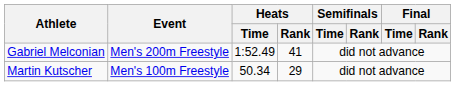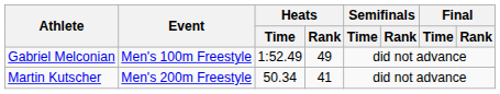 <table class=wikitable style="font-size:90%">
 <tr>
 <th rowspan="2">Athlete</th>
 <th rowspan="2">Event</th>
 <th colspan="2">Heats</th>
 <th colspan="2">Semifinals</th>
 <th colspan="2">Final</th>
 </tr>
 <tr>
 <th>Time</th>
 <th>Rank</th>
 <th>Time</th>
 <th>Rank</th>
 <th>Time</th>
 <th>Rank</th>
 </tr>
 <tr>
 <td rowspan="1"><a href='#'>Gabriel Melconian</a></td>
-<td><a href='#'>Men's 200m Freestyle</a></td>
+<td><a href='#'>Men's 100m Freestyle</a></td>
 <td align=center>1:52.49</td>
-<td align=center>41</td>
+<td align=center>49</td>
 <td align=center colspan=4>did not advance</td>
 </tr>
 <tr>
 <td rowspan="1"><a href='#'>Martin Kutscher</a></td>
-<td><a href='#'>Men's 100m Freestyle</a></td>
+<td><a href='#'>Men's 200m Freestyle</a></td>
 <td align=center>50.34</td>
-<td align=center>29</td>
+<td align=center>41</td>
 <td align=center colspan=4>did not advance</td>
 </tr>
 </table>
